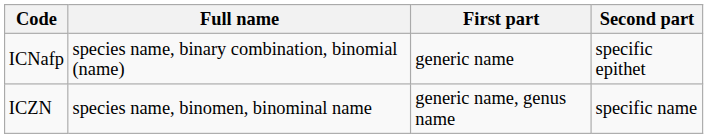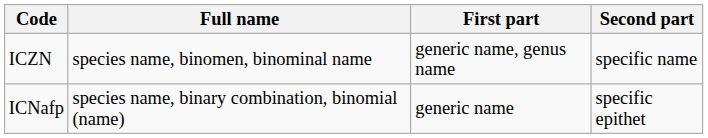 <table class="wikitable">
 <tr>
 <th>Code</th>
 <th>Full name</th>
 <th>First part</th>
 <th>Second part</th>
 </tr>
 <tr>
+<td>ICZN</td>
+<td>species name, binomen, binominal name</td>
+<td>generic name, genus name</td>
+<td>specific name</td>
+</tr>
+<tr>
 <td>ICNafp</td>
 <td>species name, binary combination, binomial (name)</td>
 <td>generic name</td>
 <td>specific epithet</td>
 </tr>
-<tr>
-<td>ICZN</td>
-<td>species name, binomen, binominal name</td>
-<td>generic name, genus name</td>
-<td>specific name</td>
-</tr>
 </table>
